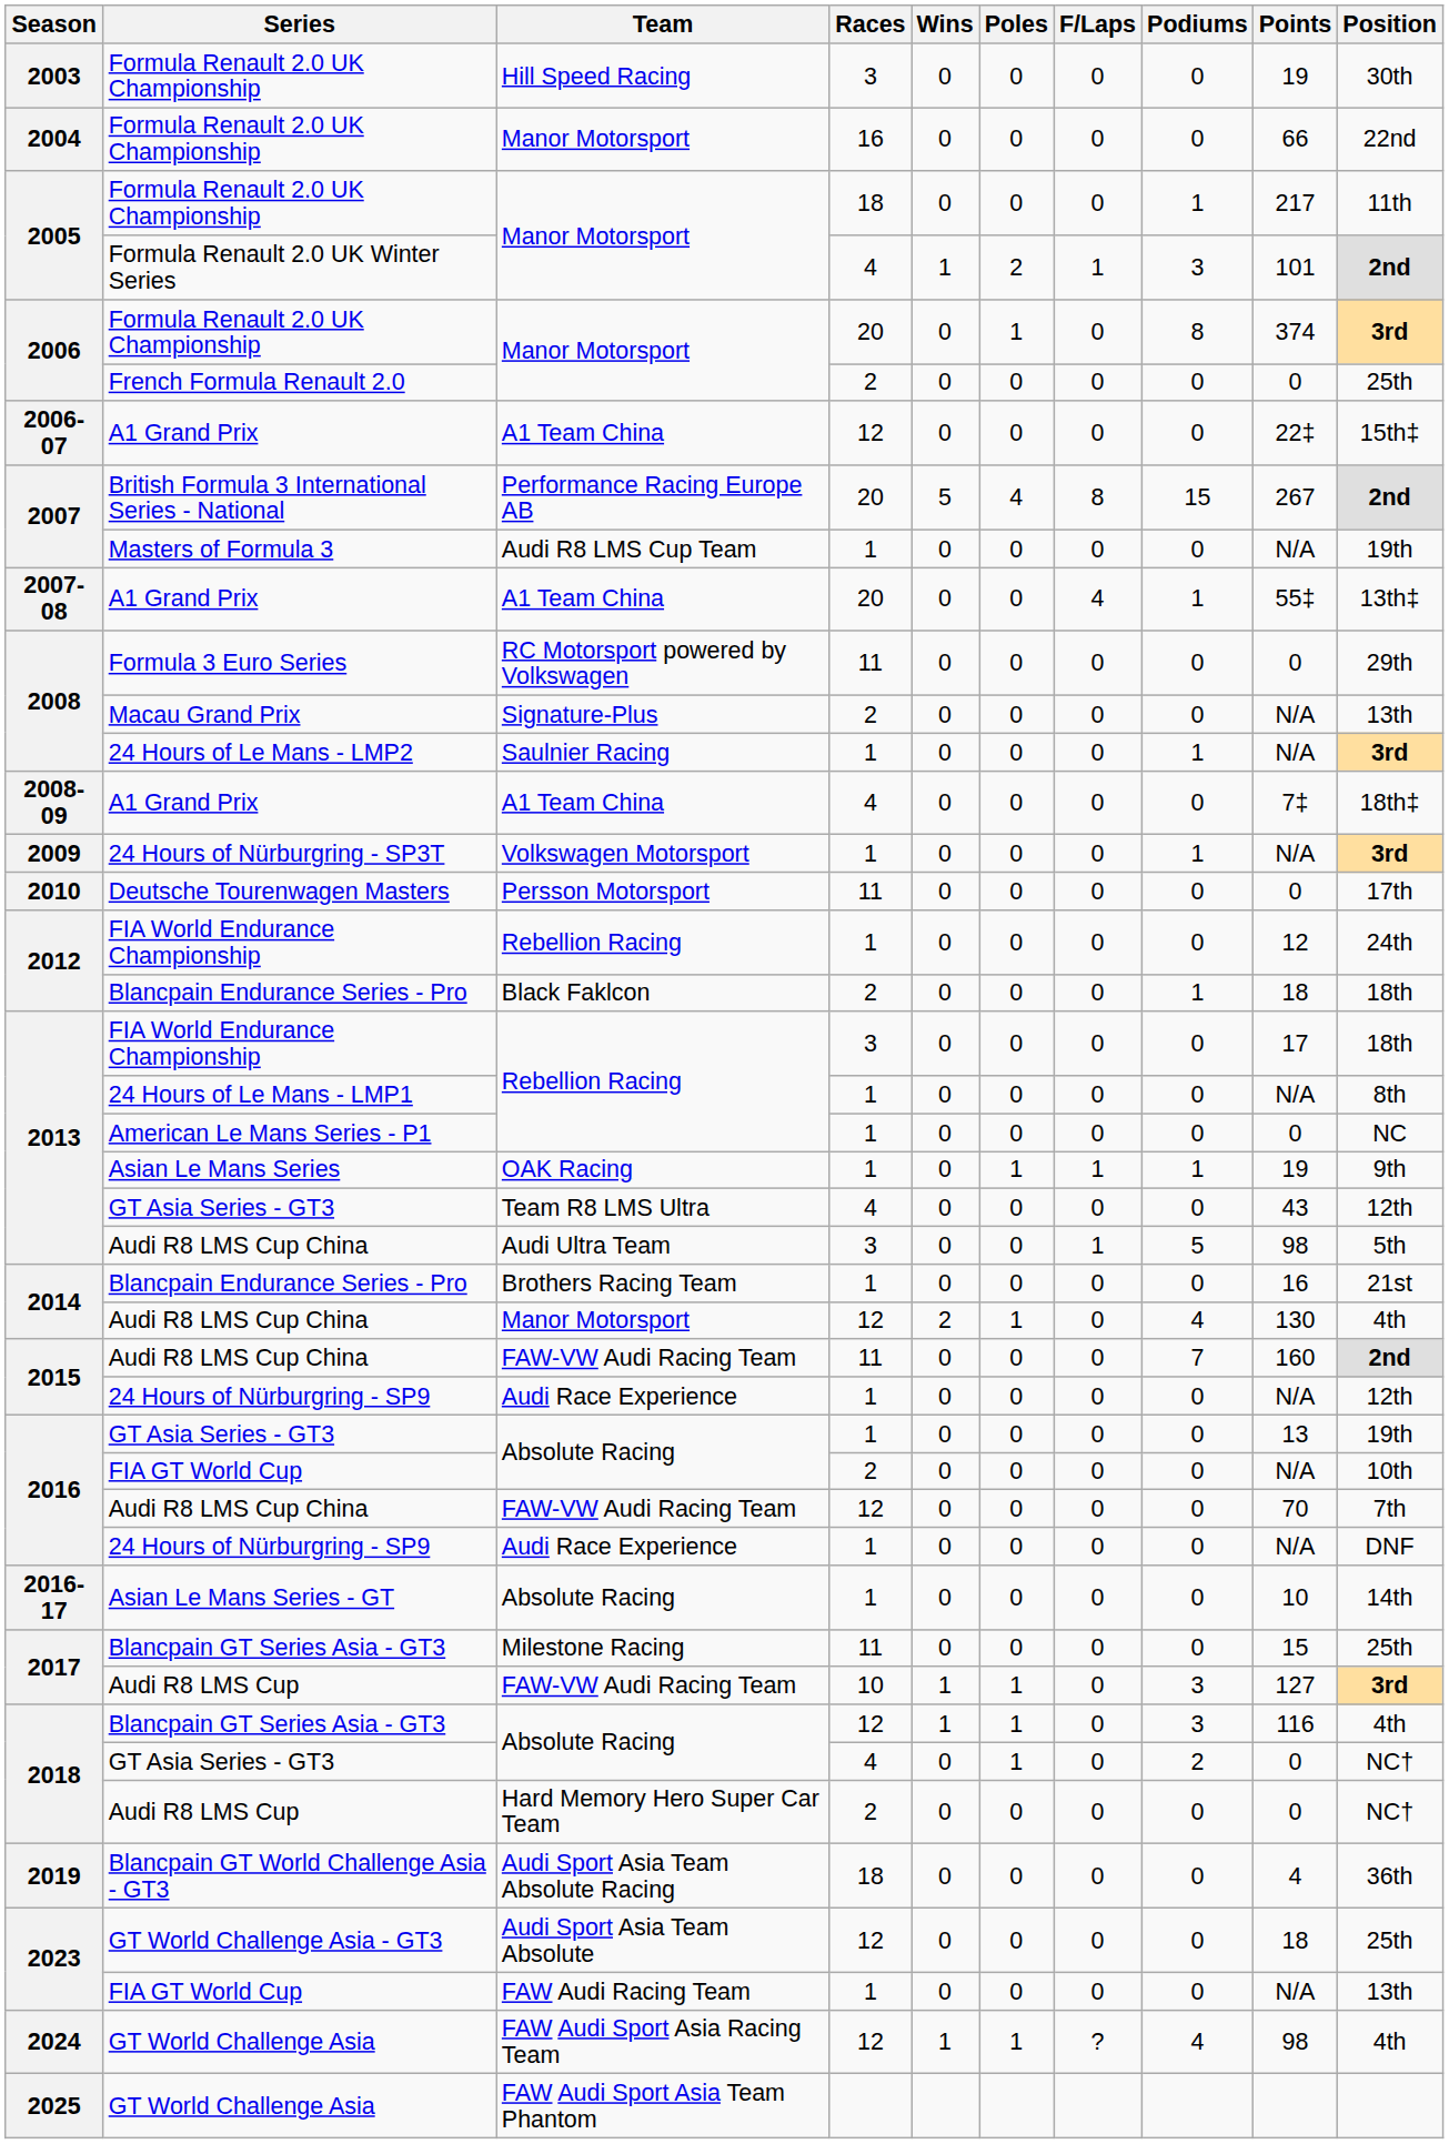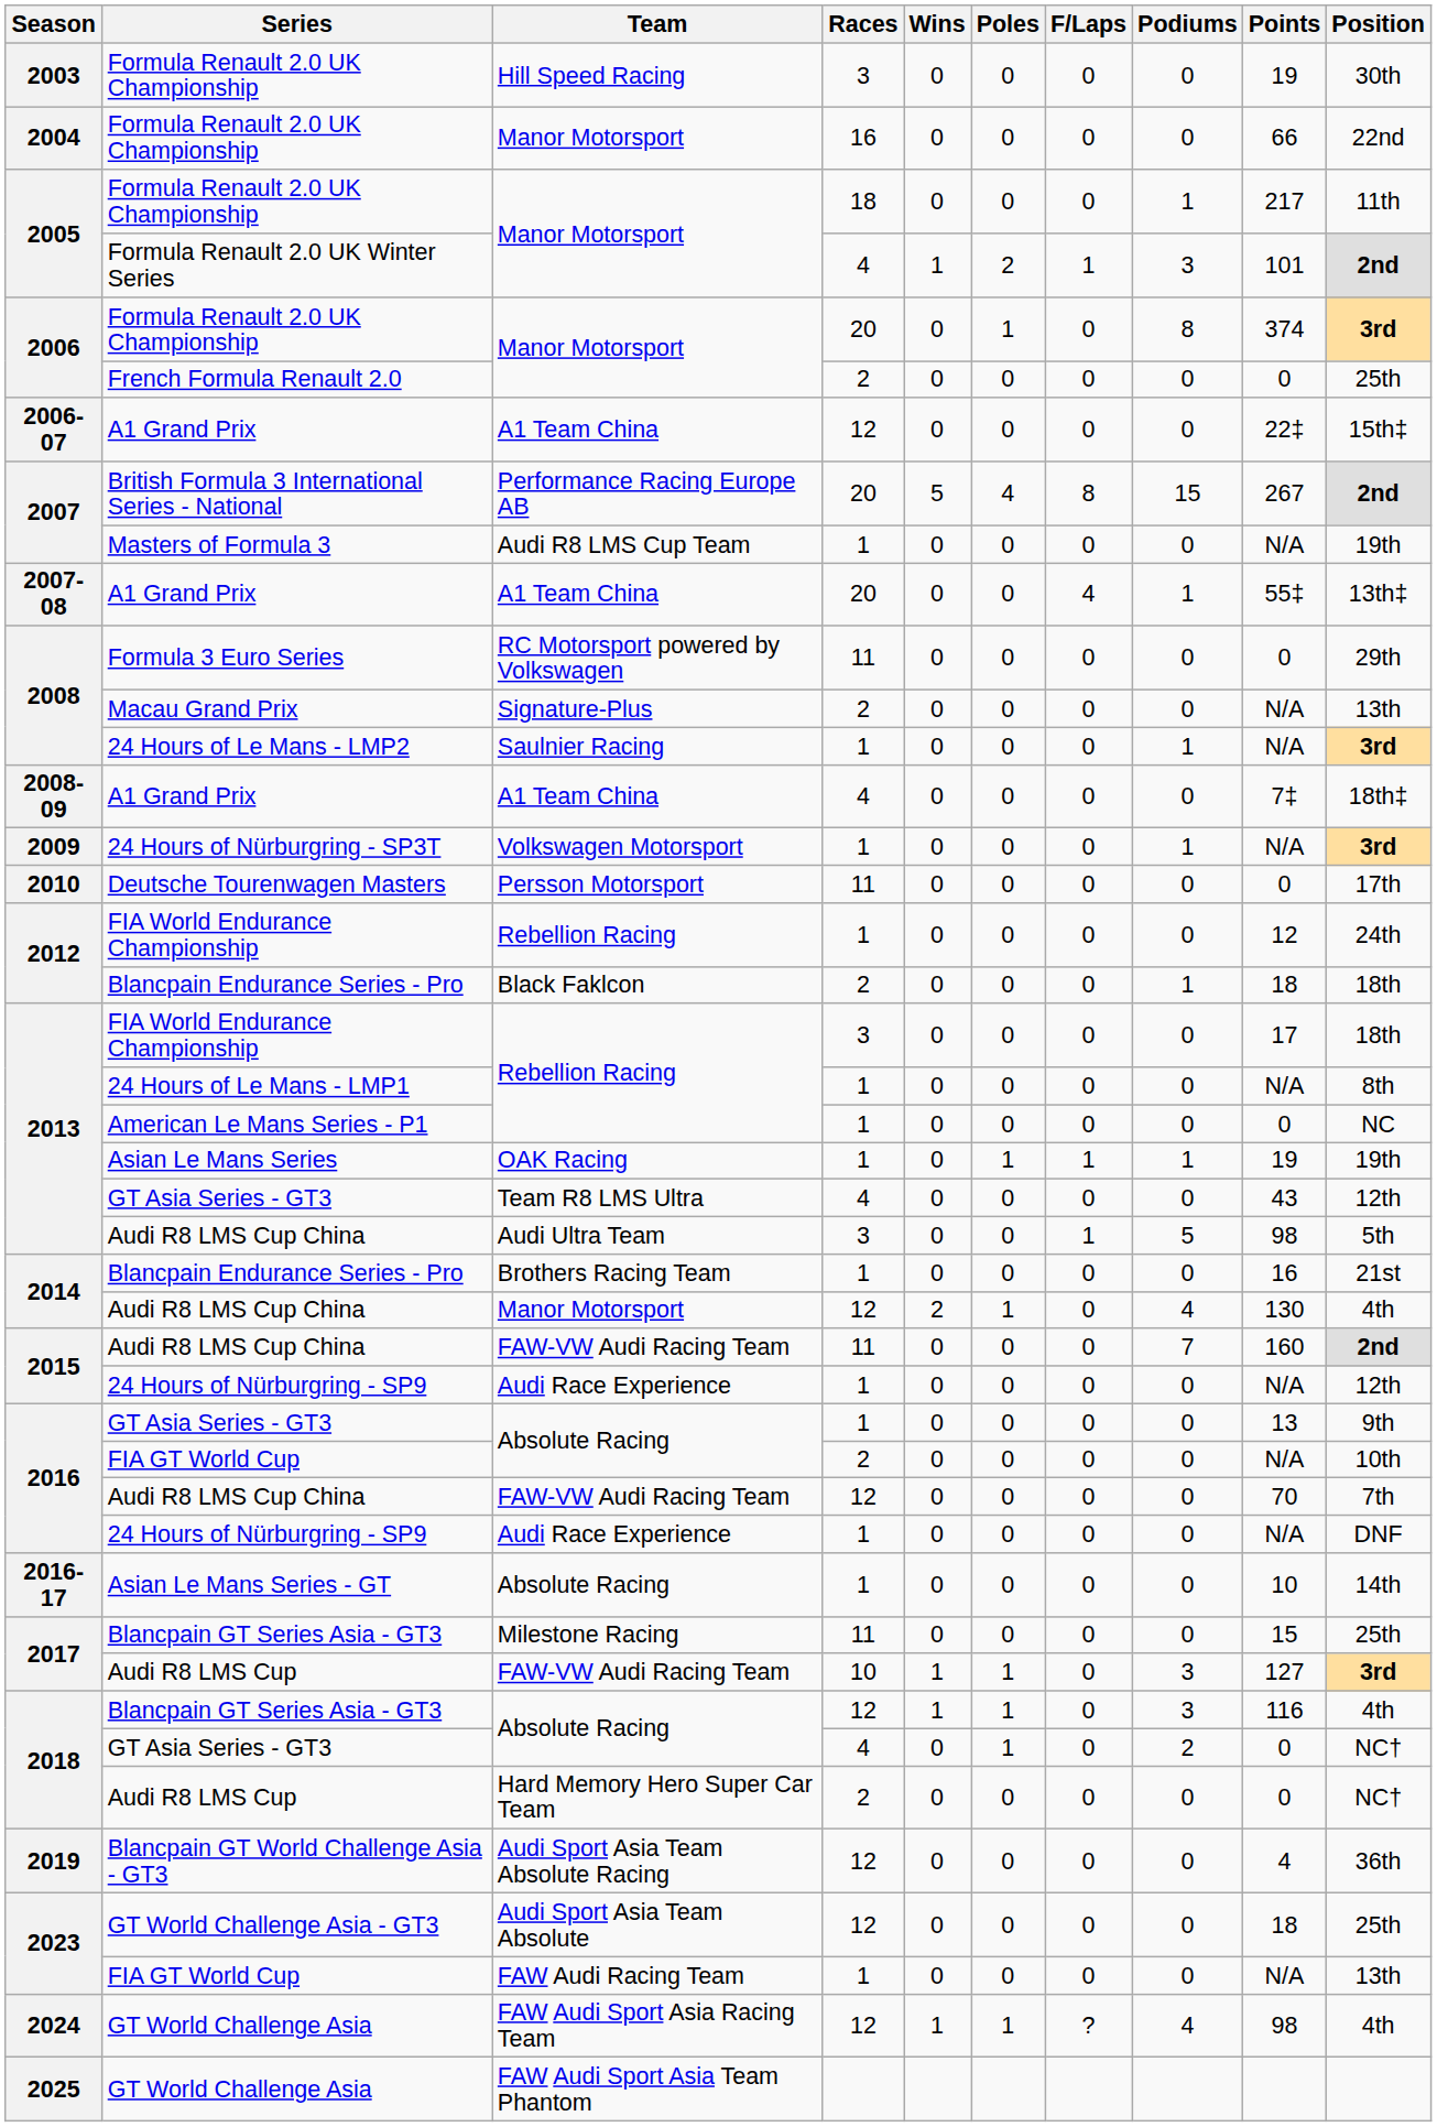 <table class="wikitable" style="font-size: 90%; text-align:center">
 <tr>
 <th>Season</th>
 <th>Series</th>
 <th>Team</th>
 <th>Races</th>
 <th>Wins</th>
 <th>Poles</th>
 <th>F/Laps</th>
 <th>Podiums</th>
 <th>Points</th>
 <th>Position</th>
 </tr>
 <tr>
 <th>2003</th>
 <td align=left><a href='#'>Formula Renault 2.0 UK Championship</a></td>
 <td align=left><a href='#'>Hill Speed Racing</a></td>
 <td>3</td>
 <td>0</td>
 <td>0</td>
 <td>0</td>
 <td>0</td>
 <td>19</td>
 <td>30th</td>
 </tr>
 <tr>
 <th>2004</th>
 <td align=left><a href='#'>Formula Renault 2.0 UK Championship</a></td>
 <td align=left><a href='#'>Manor Motorsport</a></td>
 <td>16</td>
 <td>0</td>
 <td>0</td>
 <td>0</td>
 <td>0</td>
 <td>66</td>
 <td>22nd</td>
 </tr>
 <tr>
 <th rowspan="2">2005</th>
 <td align=left><a href='#'>Formula Renault 2.0 UK Championship</a></td>
 <td rowspan="2" align=left><a href='#'>Manor Motorsport</a></td>
 <td>18</td>
 <td>0</td>
 <td>0</td>
 <td>0</td>
 <td>1</td>
 <td>217</td>
 <td>11th</td>
 </tr>
 <tr>
 <td align=left>Formula Renault 2.0 UK Winter Series</td>
 <td>4</td>
 <td>1</td>
 <td>2</td>
 <td>1</td>
 <td>3</td>
 <td>101</td>
 <td style="background:#DFDFDF;"><strong>2nd</strong></td>
 </tr>
 <tr>
 <th rowspan="2">2006</th>
 <td align=left><a href='#'>Formula Renault 2.0 UK Championship</a></td>
 <td rowspan="2" align=left><a href='#'>Manor Motorsport</a></td>
 <td>20</td>
 <td>0</td>
 <td>1</td>
 <td>0</td>
 <td>8</td>
 <td>374</td>
 <td style="background:#FFDF9F;"><strong>3rd</strong></td>
 </tr>
 <tr>
 <td align=left><a href='#'>French Formula Renault 2.0</a></td>
 <td>2</td>
 <td>0</td>
 <td>0</td>
 <td>0</td>
 <td>0</td>
 <td>0</td>
 <td>25th</td>
 </tr>
 <tr>
 <th>2006-07</th>
 <td align=left><a href='#'>A1 Grand Prix</a></td>
 <td align=left><a href='#'>A1 Team China</a></td>
 <td>12</td>
 <td>0</td>
 <td>0</td>
 <td>0</td>
 <td>0</td>
 <td>22‡</td>
 <td>15th‡</td>
 </tr>
 <tr>
 <th rowspan="2">2007</th>
 <td align=left><a href='#'>British Formula 3 International Series - National</a></td>
 <td align=left><a href='#'>Performance Racing Europe AB</a></td>
 <td>20</td>
 <td>5</td>
 <td>4</td>
 <td>8</td>
 <td>15</td>
 <td>267</td>
 <td style="background:#DFDFDF;"><strong>2nd</strong></td>
 </tr>
 <tr>
 <td align=left><a href='#'>Masters of Formula 3</a></td>
 <td align=left>Audi R8 LMS Cup Team</td>
 <td>1</td>
 <td>0</td>
 <td>0</td>
 <td>0</td>
 <td>0</td>
 <td>N/A</td>
 <td>19th</td>
 </tr>
 <tr>
 <th>2007-08</th>
 <td align=left><a href='#'>A1 Grand Prix</a></td>
 <td align=left><a href='#'>A1 Team China</a></td>
 <td>20</td>
 <td>0</td>
 <td>0</td>
 <td>4</td>
 <td>1</td>
 <td>55‡</td>
 <td>13th‡</td>
 </tr>
 <tr>
 <th rowspan="3">2008</th>
 <td align=left><a href='#'>Formula 3 Euro Series</a></td>
 <td align=left><a href='#'>RC Motorsport</a> powered by <a href='#'>Volkswagen</a></td>
 <td>11</td>
 <td>0</td>
 <td>0</td>
 <td>0</td>
 <td>0</td>
 <td>0</td>
 <td>29th</td>
 </tr>
 <tr>
 <td align=left><a href='#'>Macau Grand Prix</a></td>
 <td align=left><a href='#'>Signature-Plus</a></td>
 <td>2</td>
 <td>0</td>
 <td>0</td>
 <td>0</td>
 <td>0</td>
 <td>N/A</td>
 <td>13th</td>
 </tr>
 <tr>
 <td align=left><a href='#'>24 Hours of Le Mans - LMP2</a></td>
 <td align=left><a href='#'>Saulnier Racing</a></td>
 <td>1</td>
 <td>0</td>
 <td>0</td>
 <td>0</td>
 <td>1</td>
 <td>N/A</td>
 <td style="background:#FFDF9F;"><strong>3rd</strong></td>
 </tr>
 <tr>
 <th>2008-09</th>
 <td align=left><a href='#'>A1 Grand Prix</a></td>
 <td align=left><a href='#'>A1 Team China</a></td>
 <td>4</td>
 <td>0</td>
 <td>0</td>
 <td>0</td>
 <td>0</td>
 <td>7‡</td>
 <td>18th‡</td>
 </tr>
 <tr>
 <th>2009</th>
 <td align=left><a href='#'>24 Hours of Nürburgring - SP3T</a></td>
 <td align=left><a href='#'>Volkswagen Motorsport</a></td>
 <td>1</td>
 <td>0</td>
 <td>0</td>
 <td>0</td>
 <td>1</td>
 <td>N/A</td>
 <td style="background:#FFDF9F;"><strong>3rd</strong></td>
 </tr>
 <tr>
 <th>2010</th>
 <td align=left><a href='#'>Deutsche Tourenwagen Masters</a></td>
 <td align=left><a href='#'>Persson Motorsport</a></td>
 <td>11</td>
 <td>0</td>
 <td>0</td>
 <td>0</td>
 <td>0</td>
 <td>0</td>
 <td>17th</td>
 </tr>
 <tr>
 <th rowspan="2">2012</th>
 <td align=left><a href='#'>FIA World Endurance Championship</a></td>
 <td align=left><a href='#'>Rebellion Racing</a></td>
 <td>1</td>
 <td>0</td>
 <td>0</td>
 <td>0</td>
 <td>0</td>
 <td>12</td>
 <td>24th</td>
 </tr>
 <tr>
 <td align=left><a href='#'>Blancpain Endurance Series - Pro</a></td>
 <td align=left>Black Faklcon</td>
 <td>2</td>
 <td>0</td>
 <td>0</td>
 <td>0</td>
 <td>1</td>
 <td>18</td>
 <td>18th</td>
 </tr>
 <tr>
 <th rowspan="6">2013</th>
 <td align=left><a href='#'>FIA World Endurance Championship</a></td>
 <td rowspan="3" align=left><a href='#'>Rebellion Racing</a></td>
 <td>3</td>
 <td>0</td>
 <td>0</td>
 <td>0</td>
 <td>0</td>
 <td>17</td>
 <td>18th</td>
 </tr>
 <tr>
 <td align=left><a href='#'>24 Hours of Le Mans - LMP1</a></td>
 <td>1</td>
 <td>0</td>
 <td>0</td>
 <td>0</td>
 <td>0</td>
 <td>N/A</td>
 <td>8th</td>
 </tr>
 <tr>
 <td align=left><a href='#'>American Le Mans Series - P1</a></td>
 <td>1</td>
 <td>0</td>
 <td>0</td>
 <td>0</td>
 <td>0</td>
 <td>0</td>
 <td>NC</td>
 </tr>
 <tr>
 <td align=left><a href='#'>Asian Le Mans Series</a></td>
 <td align=left><a href='#'>OAK Racing</a></td>
 <td>1</td>
 <td>0</td>
 <td>1</td>
 <td>1</td>
 <td>1</td>
 <td>19</td>
-<td>9th</td>
+<td>19th</td>
 </tr>
 <tr>
 <td align=left><a href='#'>GT Asia Series - GT3</a></td>
 <td align=left>Team R8 LMS Ultra</td>
 <td>4</td>
 <td>0</td>
 <td>0</td>
 <td>0</td>
 <td>0</td>
 <td>43</td>
 <td>12th</td>
 </tr>
 <tr>
 <td align=left>Audi R8 LMS Cup China</td>
 <td align=left>Audi Ultra Team</td>
 <td>3</td>
 <td>0</td>
 <td>0</td>
 <td>1</td>
 <td>5</td>
 <td>98</td>
 <td>5th</td>
 </tr>
 <tr>
 <th rowspan="2">2014</th>
 <td align=left><a href='#'>Blancpain Endurance Series - Pro</a></td>
 <td align=left>Brothers Racing Team</td>
 <td>1</td>
 <td>0</td>
 <td>0</td>
 <td>0</td>
 <td>0</td>
 <td>16</td>
 <td>21st</td>
 </tr>
 <tr>
 <td align=left>Audi R8 LMS Cup China</td>
 <td align=left><a href='#'>Manor Motorsport</a></td>
 <td>12</td>
 <td>2</td>
 <td>1</td>
 <td>0</td>
 <td>4</td>
 <td>130</td>
 <td>4th</td>
 </tr>
 <tr>
 <th rowspan="2">2015</th>
 <td align=left>Audi R8 LMS Cup China</td>
 <td align=left><a href='#'>FAW-VW</a> Audi Racing Team</td>
 <td>11</td>
 <td>0</td>
 <td>0</td>
 <td>0</td>
 <td>7</td>
 <td>160</td>
 <td style="background:#DFDFDF;"><strong>2nd</strong></td>
 </tr>
 <tr>
 <td align=left><a href='#'>24 Hours of Nürburgring - SP9</a></td>
 <td align=left><a href='#'>Audi</a> Race Experience</td>
 <td>1</td>
 <td>0</td>
 <td>0</td>
 <td>0</td>
 <td>0</td>
 <td>N/A</td>
 <td>12th</td>
 </tr>
 <tr>
 <th rowspan="4">2016</th>
 <td align=left><a href='#'>GT Asia Series - GT3</a></td>
 <td rowspan="2" align=left>Absolute Racing</td>
 <td>1</td>
 <td>0</td>
 <td>0</td>
 <td>0</td>
 <td>0</td>
 <td>13</td>
-<td>19th</td>
+<td>9th</td>
 </tr>
 <tr>
 <td align=left><a href='#'>FIA GT World Cup</a></td>
 <td>2</td>
 <td>0</td>
 <td>0</td>
 <td>0</td>
 <td>0</td>
 <td>N/A</td>
 <td>10th</td>
 </tr>
 <tr>
 <td align=left>Audi R8 LMS Cup China</td>
 <td align=left><a href='#'>FAW-VW</a> Audi Racing Team</td>
 <td>12</td>
 <td>0</td>
 <td>0</td>
 <td>0</td>
 <td>0</td>
 <td>70</td>
 <td>7th</td>
 </tr>
 <tr>
 <td align=left><a href='#'>24 Hours of Nürburgring - SP9</a></td>
 <td align=left><a href='#'>Audi</a> Race Experience</td>
 <td>1</td>
 <td>0</td>
 <td>0</td>
 <td>0</td>
 <td>0</td>
 <td>N/A</td>
 <td>DNF</td>
 </tr>
 <tr>
 <th>2016-17</th>
 <td align=left><a href='#'>Asian Le Mans Series - GT</a></td>
 <td align=left>Absolute Racing</td>
 <td>1</td>
 <td>0</td>
 <td>0</td>
 <td>0</td>
 <td>0</td>
 <td>10</td>
 <td>14th</td>
 </tr>
 <tr>
 <th rowspan="2">2017</th>
 <td align=left><a href='#'>Blancpain GT Series Asia - GT3</a></td>
 <td align=left>Milestone Racing</td>
 <td>11</td>
 <td>0</td>
 <td>0</td>
 <td>0</td>
 <td>0</td>
 <td>15</td>
 <td>25th</td>
 </tr>
 <tr>
 <td align=left>Audi R8 LMS Cup</td>
 <td align=left><a href='#'>FAW-VW</a> Audi Racing Team</td>
 <td>10</td>
 <td>1</td>
 <td>1</td>
 <td>0</td>
 <td>3</td>
 <td>127</td>
 <td style="background:#FFDF9F;"><strong>3rd</strong></td>
 </tr>
 <tr>
 <th rowspan="3">2018</th>
 <td align=left><a href='#'>Blancpain GT Series Asia - GT3</a></td>
 <td rowspan="2" align=left>Absolute Racing</td>
 <td>12</td>
 <td>1</td>
 <td>1</td>
 <td>0</td>
 <td>3</td>
 <td>116</td>
 <td>4th</td>
 </tr>
 <tr>
 <td align=left>GT Asia Series - GT3</td>
 <td>4</td>
 <td>0</td>
 <td>1</td>
 <td>0</td>
 <td>2</td>
 <td>0</td>
 <td>NC†</td>
 </tr>
 <tr>
 <td align=left>Audi R8 LMS Cup</td>
 <td align=left>Hard Memory Hero Super Car Team</td>
 <td>2</td>
 <td>0</td>
 <td>0</td>
 <td>0</td>
 <td>0</td>
 <td>0</td>
 <td>NC†</td>
 </tr>
 <tr>
 <th>2019</th>
 <td align=left><a href='#'>Blancpain GT World Challenge Asia - GT3</a></td>
 <td align=left><a href='#'>Audi Sport</a> Asia Team Absolute Racing</td>
-<td>18</td>
+<td>12</td>
 <td>0</td>
 <td>0</td>
 <td>0</td>
 <td>0</td>
 <td>4</td>
 <td>36th</td>
 </tr>
 <tr>
 <th rowspan="2">2023</th>
 <td align=left><a href='#'>GT World Challenge Asia - GT3</a></td>
 <td align=left><a href='#'>Audi Sport</a> Asia Team Absolute</td>
 <td>12</td>
 <td>0</td>
 <td>0</td>
 <td>0</td>
 <td>0</td>
 <td>18</td>
 <td>25th</td>
 </tr>
 <tr>
 <td align=left><a href='#'>FIA GT World Cup</a></td>
 <td align=left><a href='#'>FAW</a> Audi Racing Team</td>
 <td>1</td>
 <td>0</td>
 <td>0</td>
 <td>0</td>
 <td>0</td>
 <td>N/A</td>
 <td>13th</td>
 </tr>
 <tr>
 <th>2024</th>
 <td align=left><a href='#'>GT World Challenge Asia</a></td>
 <td align=left><a href='#'>FAW</a> <a href='#'>Audi Sport</a> Asia Racing Team</td>
 <td>12</td>
 <td>1</td>
 <td>1</td>
 <td>?</td>
 <td>4</td>
 <td>98</td>
 <td>4th</td>
 </tr>
 <tr>
 <th>2025</th>
 <td align=left><a href='#'>GT World Challenge Asia</a></td>
 <td align=left><a href='#'>FAW</a> <a href='#'>Audi Sport Asia</a> Team Phantom</td>
 <td></td>
 <td></td>
 <td></td>
 <td></td>
 <td></td>
 <td></td>
 <td></td>
 </tr>
 </table>
